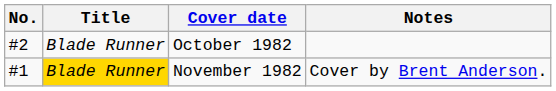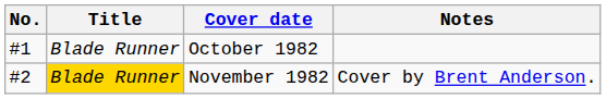 <table class="wikitable">
 <tr>
 <th>No.</th>
 <th>Title</th>
 <th><a href='#'>Cover date</a></th>
 <th>Notes</th>
 </tr>
 <tr>
-<td>#2</td>
+<td>#1</td>
 <td><em>Blade Runner</em></td>
 <td>October 1982</td>
 <td></td>
 </tr>
 <tr>
-<td>#1</td>
+<td>#2</td>
 <td style="background: gold;"><em>Blade Runner</em></td>
 <td>November 1982</td>
 <td>Cover by <a href='#'>Brent Anderson</a>.</td>
 </tr>
 </table>
